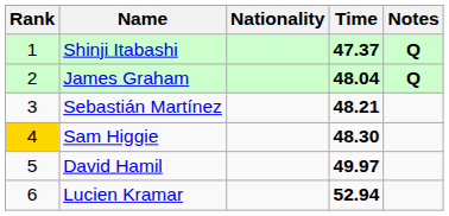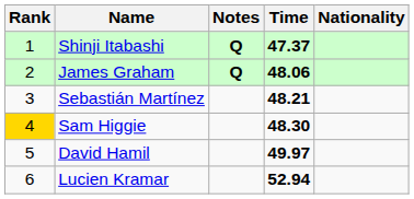 <table class="wikitable sortable" style="text-align:center">
 <tr>
 <th>Rank</th>
 <th>Name</th>
+<th>Notes</th>
+<th>Time</th>
 <th>Nationality</th>
-<th>Time</th>
-<th>Notes</th>
 </tr>
 <tr bgcolor=ccffcc>
 <td>1</td>
 <td align=left><a href='#'>Shinji Itabashi</a></td>
+<td><strong>Q</strong></td>
+<td><strong>47.37</strong></td>
 <td align=left></td>
-<td><strong>47.37</strong></td>
-<td><strong>Q</strong></td>
 </tr>
 <tr bgcolor=ccffcc>
 <td>2</td>
 <td align=left><a href='#'>James Graham</a></td>
+<td><strong>Q</strong></td>
+<td><strong>48.06</strong></td>
 <td align=left></td>
-<td><strong>48.04</strong></td>
-<td><strong>Q</strong></td>
 </tr>
 <tr>
 <td>3</td>
 <td align=left><a href='#'>Sebastián Martínez</a></td>
+<td></td>
+<td><strong>48.21</strong></td>
 <td align=left></td>
-<td><strong>48.21</strong></td>
-<td></td>
 </tr>
 <tr>
 <td style="background: gold;">4</td>
 <td align=left><a href='#'>Sam Higgie</a></td>
+<td></td>
+<td><strong>48.30</strong></td>
 <td align=left></td>
-<td><strong>48.30</strong></td>
-<td></td>
 </tr>
 <tr>
 <td>5</td>
 <td align=left><a href='#'>David Hamil</a></td>
+<td></td>
+<td><strong>49.97</strong></td>
 <td align=left></td>
-<td><strong>49.97</strong></td>
-<td></td>
 </tr>
 <tr>
 <td>6</td>
 <td align=left><a href='#'>Lucien Kramar</a></td>
+<td></td>
+<td><strong>52.94</strong></td>
 <td align=left></td>
-<td><strong>52.94</strong></td>
-<td></td>
 </tr>
 </table>
